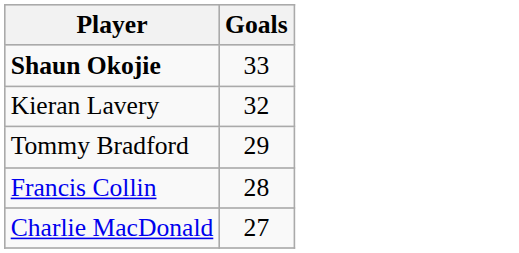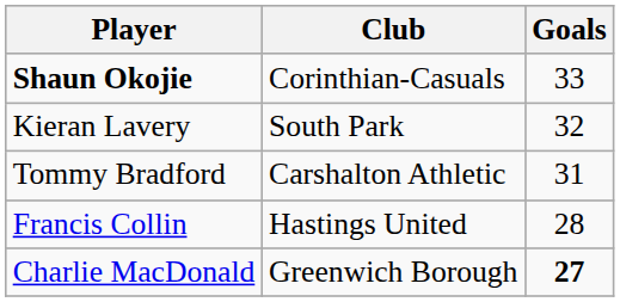 <table class="wikitable">
 <tr>
 <th>Player</th>
+<th>Club</th>
 <th>Goals</th>
 </tr>
 <tr>
 <td><strong>Shaun Okojie</strong></td>
+<td>Corinthian-Casuals</td>
 <td align="center">33</td>
 </tr>
 <tr>
 <td>Kieran Lavery</td>
+<td>South Park</td>
 <td align="center">32</td>
 </tr>
 <tr>
 <td>Tommy Bradford</td>
-<td align="center">29</td>
+<td>Carshalton Athletic</td>
+<td align="center">31</td>
 </tr>
 <tr>
 <td><a href='#'>Francis Collin</a></td>
+<td>Hastings United</td>
 <td align="center">28</td>
 </tr>
 <tr>
 <td><a href='#'>Charlie MacDonald</a></td>
-<td align="center">27</td>
+<td>Greenwich Borough</td>
+<td align="center"><strong>27</strong></td>
 </tr>
 </table>
